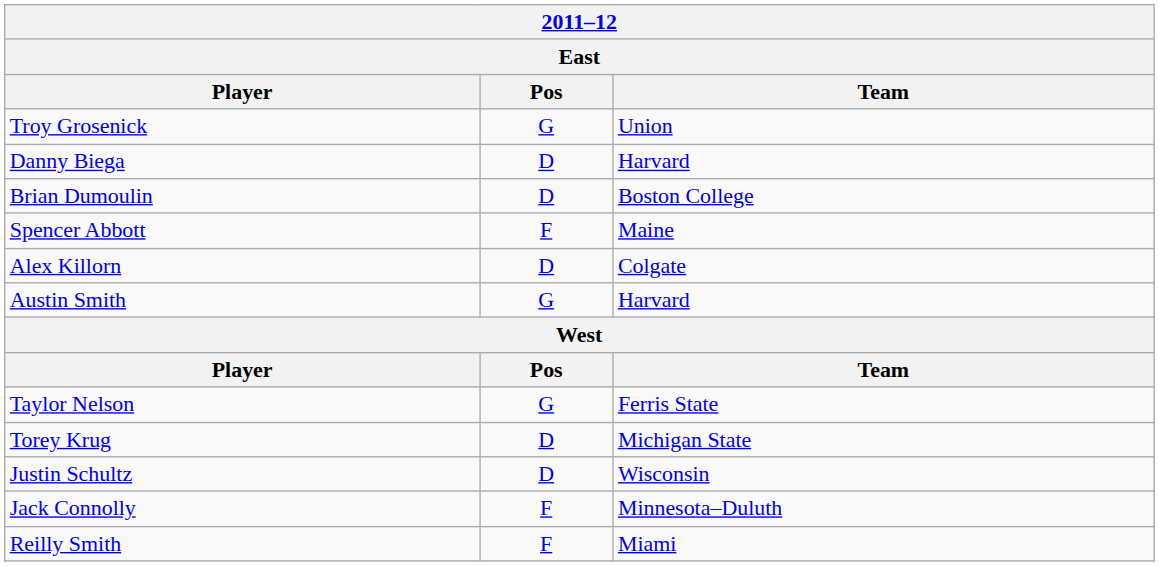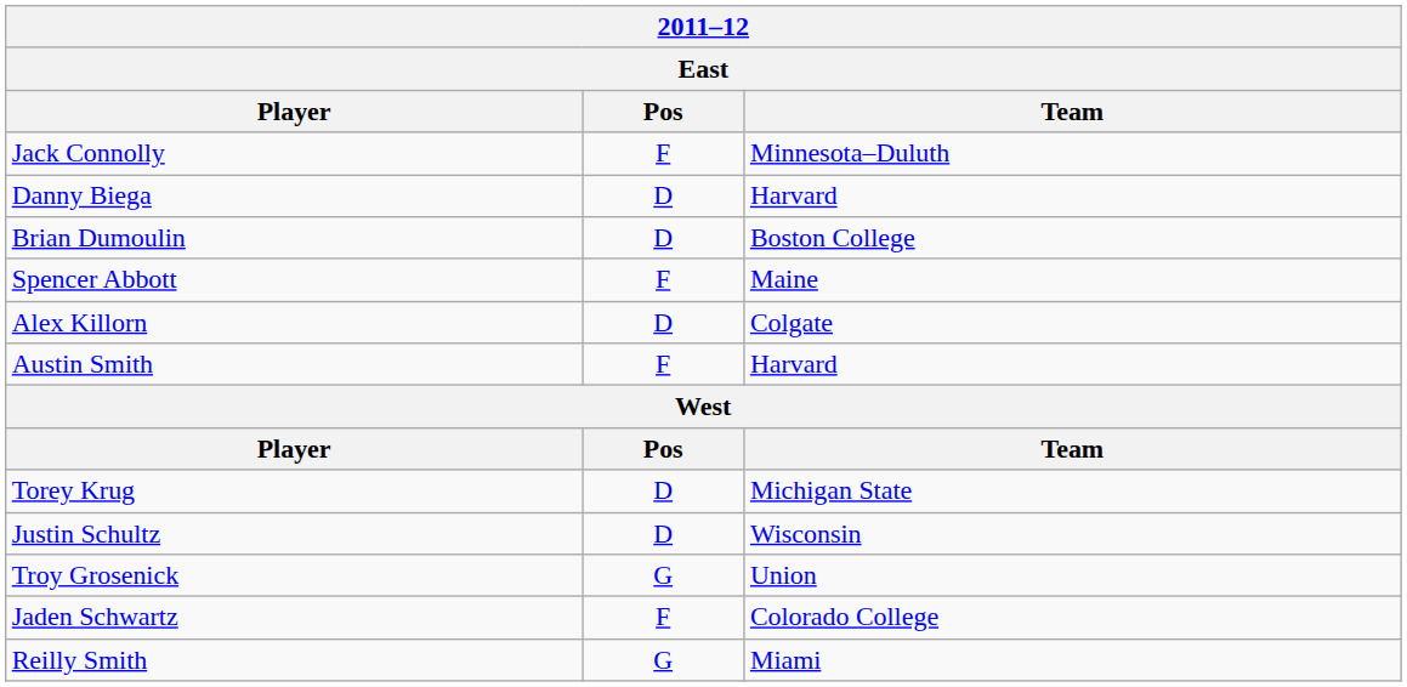 <table class="wikitable" width=95%>
 <tr>
 <th colspan=3><a href='#'>2011–12</a></th>
 </tr>
 <tr>
 <th colspan=3><strong>East</strong></th>
 </tr>
 <tr>
 <th>Player</th>
 <th>Pos</th>
 <th>Team</th>
 </tr>
 <tr>
-<td><a href='#'>Troy Grosenick</a></td>
-<td style="text-align:center;"><a href='#'>G</a></td>
-<td><a href='#'>Union</a></td>
+<td><a href='#'>Jack Connolly</a></td>
+<td style="text-align:center;"><a href='#'>F</a></td>
+<td><a href='#'>Minnesota–Duluth</a></td>
 </tr>
 <tr>
 <td><a href='#'>Danny Biega</a></td>
 <td style="text-align:center;"><a href='#'>D</a></td>
 <td><a href='#'>Harvard</a></td>
 </tr>
 <tr>
 <td><a href='#'>Brian Dumoulin</a></td>
 <td style="text-align:center;"><a href='#'>D</a></td>
 <td><a href='#'>Boston College</a></td>
 </tr>
 <tr>
 <td><a href='#'>Spencer Abbott</a></td>
 <td style="text-align:center;"><a href='#'>F</a></td>
 <td><a href='#'>Maine</a></td>
 </tr>
 <tr>
 <td><a href='#'>Alex Killorn</a></td>
 <td style="text-align:center;"><a href='#'>D</a></td>
 <td><a href='#'>Colgate</a></td>
 </tr>
 <tr>
 <td><a href='#'>Austin Smith</a></td>
-<td style="text-align:center;"><a href='#'>G</a></td>
+<td style="text-align:center;"><a href='#'>F</a></td>
 <td><a href='#'>Harvard</a></td>
 </tr>
 <tr>
 <th colspan=3><strong>West</strong></th>
 </tr>
 <tr>
 <th>Player</th>
 <th>Pos</th>
 <th>Team</th>
-</tr>
-<tr>
-<td><a href='#'>Taylor Nelson</a></td>
-<td style="text-align:center;"><a href='#'>G</a></td>
-<td><a href='#'>Ferris State</a></td>
 </tr>
 <tr>
 <td><a href='#'>Torey Krug</a></td>
 <td style="text-align:center;"><a href='#'>D</a></td>
 <td><a href='#'>Michigan State</a></td>
 </tr>
 <tr>
 <td><a href='#'>Justin Schultz</a></td>
 <td style="text-align:center;"><a href='#'>D</a></td>
 <td><a href='#'>Wisconsin</a></td>
 </tr>
 <tr>
-<td><a href='#'>Jack Connolly</a></td>
+<td><a href='#'>Troy Grosenick</a></td>
+<td style="text-align:center;"><a href='#'>G</a></td>
+<td><a href='#'>Union</a></td>
+</tr>
+<tr>
+<td><a href='#'>Jaden Schwartz</a></td>
 <td style="text-align:center;"><a href='#'>F</a></td>
-<td><a href='#'>Minnesota–Duluth</a></td>
+<td><a href='#'>Colorado College</a></td>
 </tr>
 <tr>
 <td><a href='#'>Reilly Smith</a></td>
-<td style="text-align:center;"><a href='#'>F</a></td>
+<td style="text-align:center;"><a href='#'>G</a></td>
 <td><a href='#'>Miami</a></td>
 </tr>
 </table>
